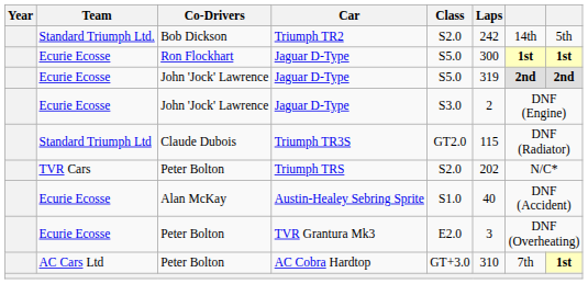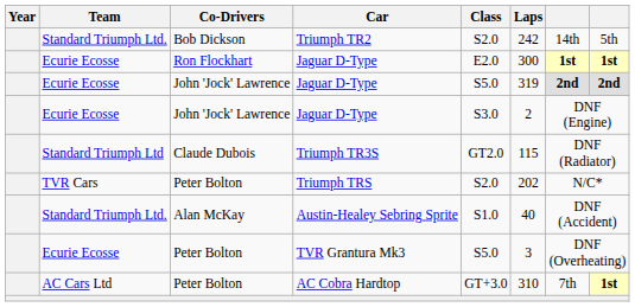 <table class="wikitable" style="text-align:center; font-size:90%">
 <tr>
 <th>Year</th>
 <th>Team</th>
 <th>Co-Drivers</th>
 <th>Car</th>
 <th>Class</th>
 <th>Laps</th>
 <th></th>
 <th></th>
 </tr>
 <tr>
 <th></th>
 <td align=left> <a href='#'>Standard Triumph Ltd.</a></td>
 <td align=left> Bob Dickson</td>
 <td align=left><a href='#'>Triumph TR2</a></td>
 <td>S2.0</td>
 <td>242</td>
 <td>14th</td>
 <td>5th</td>
 </tr>
 <tr>
 <th></th>
 <td align=left> <a href='#'>Ecurie Ecosse</a></td>
 <td align=left> <a href='#'>Ron Flockhart</a></td>
 <td align=left><a href='#'>Jaguar D-Type</a></td>
-<td>S5.0</td>
+<td>E2.0</td>
 <td>300</td>
 <td style="background:#ffffbf;"><strong>1st</strong></td>
 <td style="background:#ffffbf;"><strong>1st</strong></td>
 </tr>
 <tr>
 <th></th>
 <td align=left> <a href='#'>Ecurie Ecosse</a></td>
 <td align=left> John 'Jock' Lawrence</td>
 <td align=left><a href='#'>Jaguar D-Type</a></td>
 <td>S5.0</td>
 <td>319</td>
 <td style="background:#dfdfdf;"><strong>2nd</strong></td>
 <td style="background:#dfdfdf;"><strong>2nd</strong></td>
 </tr>
 <tr>
 <th></th>
 <td align=left> <a href='#'>Ecurie Ecosse</a></td>
 <td align=left> John 'Jock' Lawrence</td>
 <td align=left><a href='#'>Jaguar D-Type</a></td>
 <td>S3.0</td>
 <td>2</td>
 <td colspan=2>DNF<br>(Engine)</td>
 </tr>
 <tr>
 <th></th>
 <td align=left> <a href='#'>Standard Triumph Ltd</a></td>
 <td align=left> Claude Dubois</td>
 <td align=left><a href='#'>Triumph TR3S</a></td>
 <td>GT2.0</td>
 <td>115</td>
 <td colspan=2>DNF<br>(Radiator)</td>
 </tr>
 <tr>
 <th></th>
 <td align=left> <a href='#'>TVR</a> Cars</td>
 <td align=left> Peter Bolton</td>
 <td align=left><a href='#'>Triumph TRS</a></td>
 <td>S2.0</td>
 <td>202</td>
 <td colspan=2>N/C*</td>
 </tr>
 <tr>
 <th></th>
-<td align=left> <a href='#'>Ecurie Ecosse</a></td>
+<td align=left> <a href='#'>Standard Triumph Ltd.</a></td>
 <td align=left> Alan McKay</td>
 <td align=left><a href='#'>Austin-Healey Sebring Sprite</a></td>
 <td>S1.0</td>
 <td>40</td>
 <td colspan=2>DNF<br>(Accident)</td>
 </tr>
 <tr>
 <th></th>
 <td align=left> <a href='#'>Ecurie Ecosse</a></td>
 <td align=left> Peter Bolton</td>
 <td align=left><a href='#'>TVR</a> Grantura Mk3</td>
-<td>E2.0</td>
+<td>S5.0</td>
 <td>3</td>
 <td colspan=2>DNF<br>(Overheating)</td>
 </tr>
 <tr>
 <th></th>
 <td align=left> <a href='#'>AC Cars</a> Ltd</td>
 <td align=left> Peter Bolton</td>
 <td align=left><a href='#'>AC Cobra</a> Hardtop</td>
 <td>GT+3.0</td>
 <td>310</td>
 <td>7th</td>
 <td style="background:#ffffbf;"><strong>1st</strong></td>
 </tr>
 <tr>
 <th colspan="8"></th>
 </tr>
 </table>
